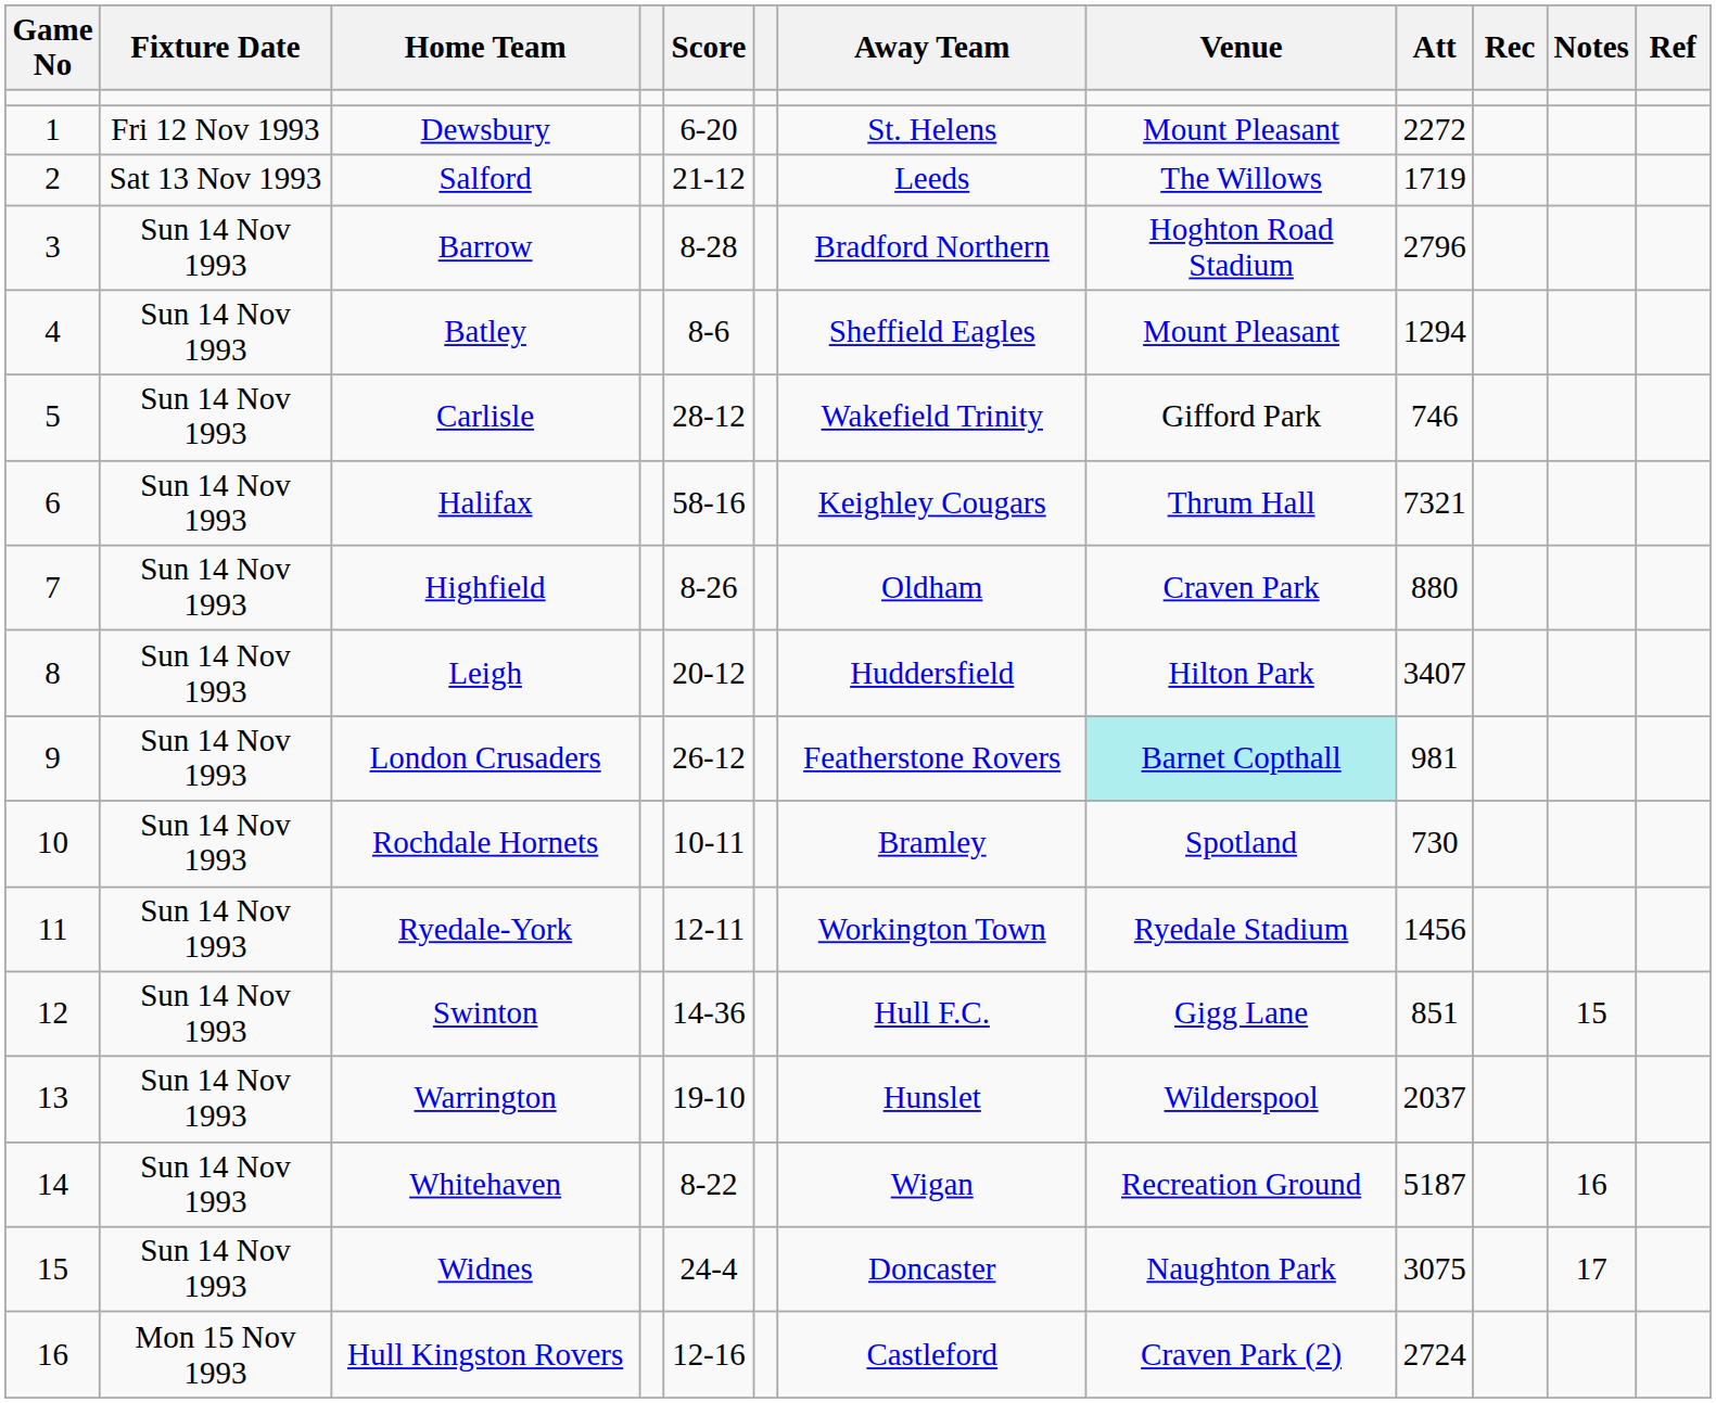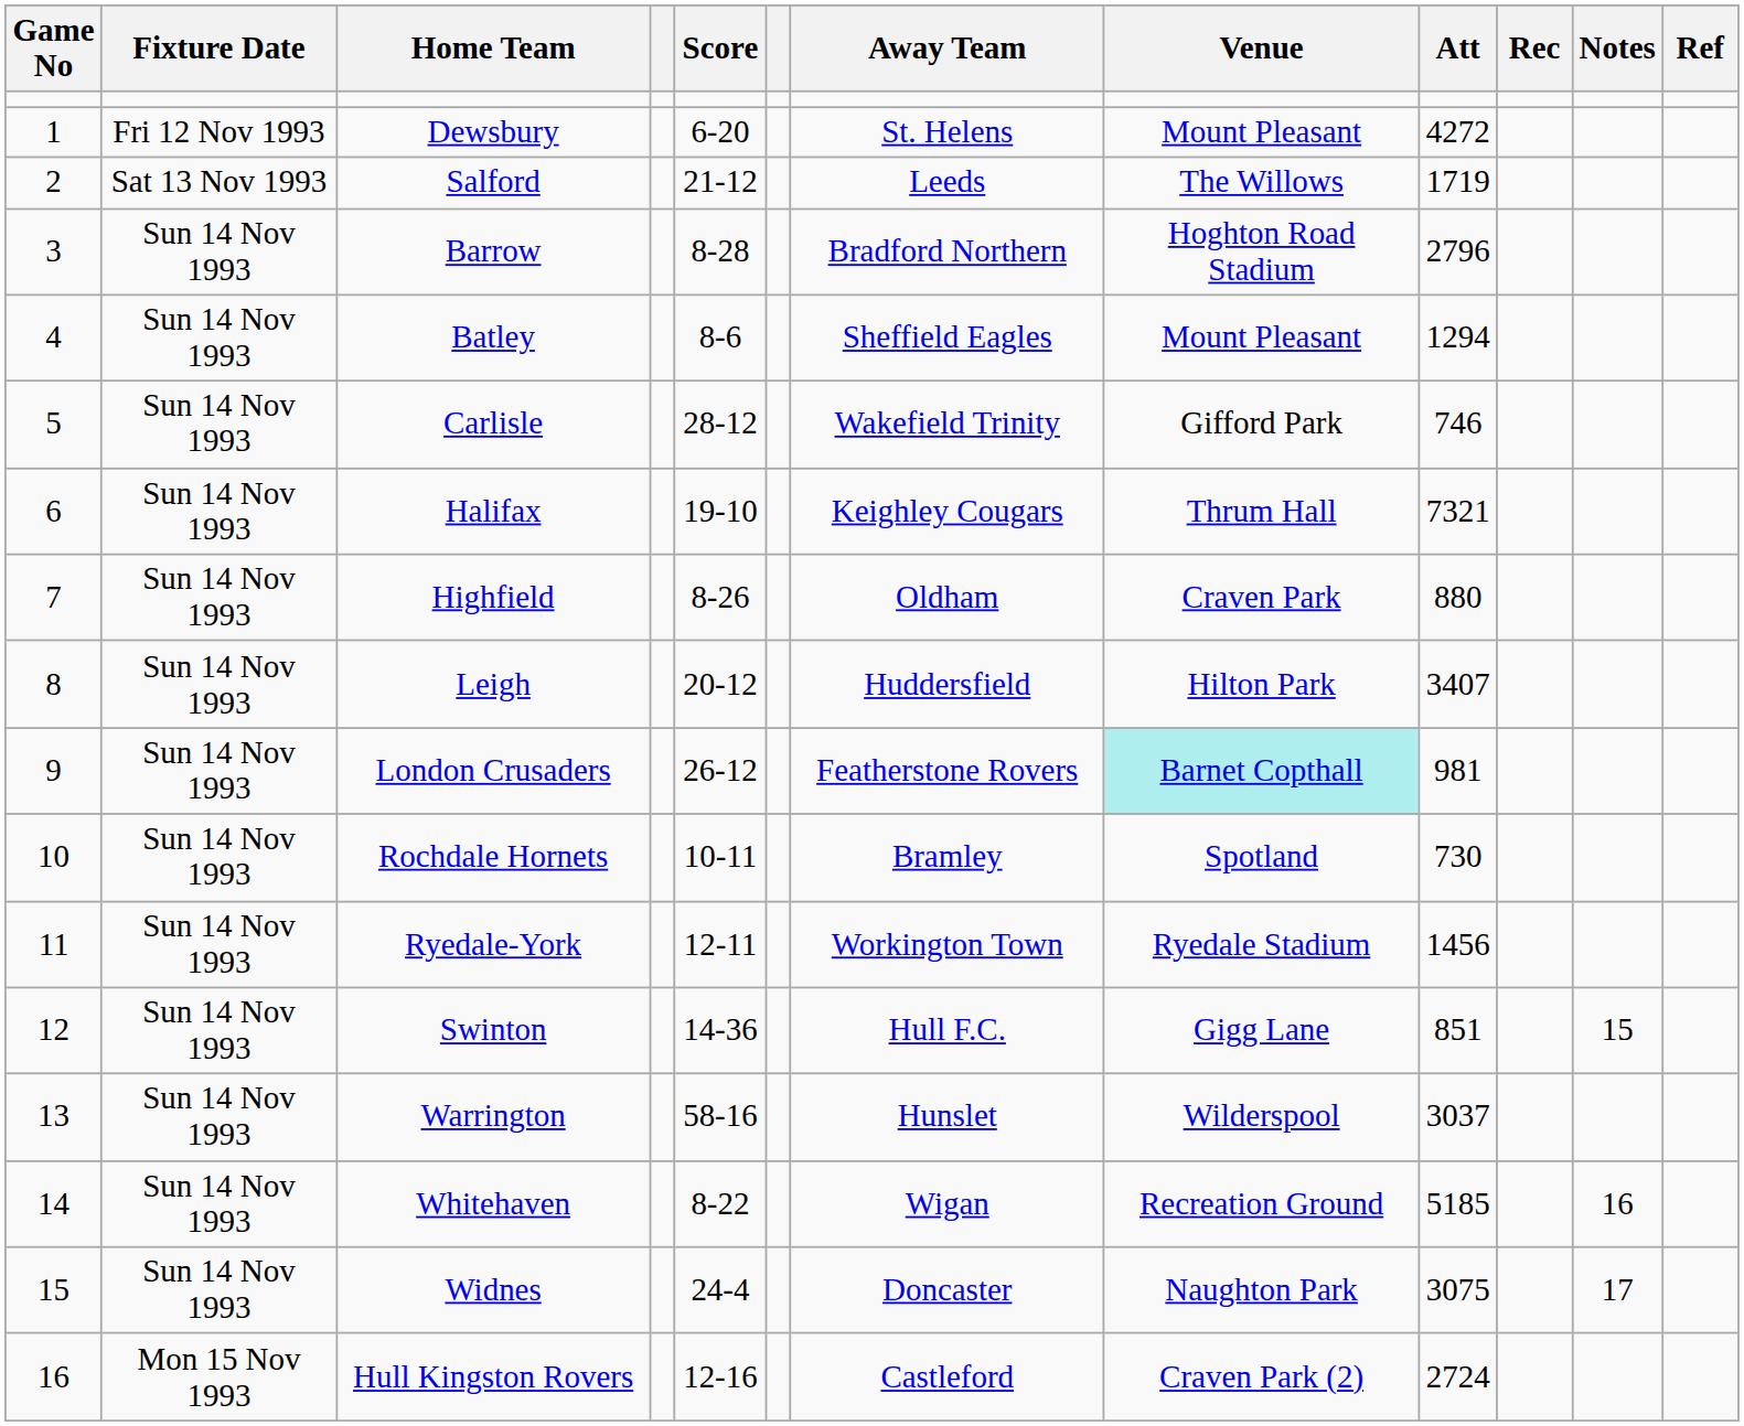 <table class="wikitable" style="text-align:center;">
 <tr>
 <th width=10 abbr="No">Game No</th>
 <th width=110 abbr="Date">Fixture Date</th>
 <th width=150 abbr="Home Team">Home Team</th>
 <th width=5 abbr="space"></th>
 <th width=20 abbr="Score">Score</th>
 <th width=5 abbr="space"></th>
 <th width=150 abbr="Away Team">Away Team</th>
 <th width=150 abbr="Venue">Venue</th>
 <th width=30 abbr="Att">Att</th>
 <th width=30 abbr="Rec">Rec</th>
 <th width=20 abbr="Notes">Notes</th>
 <th width=30 abbr="Ref">Ref</th>
 </tr>
 <tr>
 <td></td>
 <td></td>
 <td></td>
 <td></td>
 <td></td>
 <td></td>
 <td></td>
 <td></td>
 <td></td>
 <td></td>
 <td></td>
 <td></td>
 </tr>
 <tr>
 <td>1</td>
 <td>Fri 12 Nov 1993</td>
 <td><a href='#'>Dewsbury</a></td>
 <td></td>
 <td>6-20</td>
 <td></td>
 <td><a href='#'>St. Helens</a></td>
 <td><a href='#'>Mount Pleasant</a></td>
-<td>2272</td>
+<td>4272</td>
 <td></td>
 <td></td>
 <td></td>
 </tr>
 <tr>
 <td>2</td>
 <td>Sat 13 Nov 1993</td>
 <td><a href='#'>Salford</a></td>
 <td></td>
 <td>21-12</td>
 <td></td>
 <td><a href='#'>Leeds</a></td>
 <td><a href='#'>The Willows</a></td>
 <td>1719</td>
 <td></td>
 <td></td>
 <td></td>
 </tr>
 <tr>
 <td>3</td>
 <td>Sun 14 Nov 1993</td>
 <td><a href='#'>Barrow</a></td>
 <td></td>
 <td>8-28</td>
 <td></td>
 <td><a href='#'>Bradford Northern</a></td>
 <td><a href='#'>Hoghton Road Stadium</a></td>
 <td>2796</td>
 <td></td>
 <td></td>
 <td></td>
 </tr>
 <tr>
 <td>4</td>
 <td>Sun 14 Nov 1993</td>
 <td><a href='#'>Batley</a></td>
 <td></td>
 <td>8-6</td>
 <td></td>
 <td><a href='#'>Sheffield Eagles</a></td>
 <td><a href='#'>Mount Pleasant</a></td>
 <td>1294</td>
 <td></td>
 <td></td>
 <td></td>
 </tr>
 <tr>
 <td>5</td>
 <td>Sun 14 Nov 1993</td>
 <td><a href='#'>Carlisle</a></td>
 <td></td>
 <td>28-12</td>
 <td></td>
 <td><a href='#'>Wakefield Trinity</a></td>
 <td>Gifford Park</td>
 <td>746</td>
 <td></td>
 <td></td>
 <td></td>
 </tr>
 <tr>
 <td>6</td>
 <td>Sun 14 Nov 1993</td>
 <td><a href='#'>Halifax</a></td>
 <td></td>
-<td>58-16</td>
+<td>19-10</td>
 <td></td>
 <td><a href='#'>Keighley Cougars</a></td>
 <td><a href='#'>Thrum Hall</a></td>
 <td>7321</td>
 <td></td>
 <td></td>
 <td></td>
 </tr>
 <tr>
 <td>7</td>
 <td>Sun 14 Nov 1993</td>
 <td><a href='#'>Highfield</a></td>
 <td></td>
 <td>8-26</td>
 <td></td>
 <td><a href='#'>Oldham</a></td>
 <td><a href='#'>Craven Park</a></td>
 <td>880</td>
 <td></td>
 <td></td>
 <td></td>
 </tr>
 <tr>
 <td>8</td>
 <td>Sun 14 Nov 1993</td>
 <td><a href='#'>Leigh</a></td>
 <td></td>
 <td>20-12</td>
 <td></td>
 <td><a href='#'>Huddersfield</a></td>
 <td><a href='#'>Hilton Park</a></td>
 <td>3407</td>
 <td></td>
 <td></td>
 <td></td>
 </tr>
 <tr>
 <td>9</td>
 <td>Sun 14 Nov 1993</td>
 <td><a href='#'>London Crusaders</a></td>
 <td></td>
 <td>26-12</td>
 <td></td>
 <td><a href='#'>Featherstone Rovers</a></td>
 <td style="background: paleturquoise;"><a href='#'>Barnet Copthall</a></td>
 <td>981</td>
 <td></td>
 <td></td>
 <td></td>
 </tr>
 <tr>
 <td>10</td>
 <td>Sun 14 Nov 1993</td>
 <td><a href='#'>Rochdale Hornets</a></td>
 <td></td>
 <td>10-11</td>
 <td></td>
 <td><a href='#'>Bramley</a></td>
 <td><a href='#'>Spotland</a></td>
 <td>730</td>
 <td></td>
 <td></td>
 <td></td>
 </tr>
 <tr>
 <td>11</td>
 <td>Sun 14 Nov 1993</td>
 <td><a href='#'>Ryedale-York</a></td>
 <td></td>
 <td>12-11</td>
 <td></td>
 <td><a href='#'>Workington Town</a></td>
 <td><a href='#'>Ryedale Stadium</a></td>
 <td>1456</td>
 <td></td>
 <td></td>
 <td></td>
 </tr>
 <tr>
 <td>12</td>
 <td>Sun 14 Nov 1993</td>
 <td><a href='#'>Swinton</a></td>
 <td></td>
 <td>14-36</td>
 <td></td>
 <td><a href='#'>Hull F.C.</a></td>
 <td><a href='#'>Gigg Lane</a></td>
 <td>851</td>
 <td></td>
 <td>15</td>
 <td></td>
 </tr>
 <tr>
 <td>13</td>
 <td>Sun 14 Nov 1993</td>
 <td><a href='#'>Warrington</a></td>
 <td></td>
-<td>19-10</td>
+<td>58-16</td>
 <td></td>
 <td><a href='#'>Hunslet</a></td>
 <td><a href='#'>Wilderspool</a></td>
-<td>2037</td>
+<td>3037</td>
 <td></td>
 <td></td>
 <td></td>
 </tr>
 <tr>
 <td>14</td>
 <td>Sun 14 Nov 1993</td>
 <td><a href='#'>Whitehaven</a></td>
 <td></td>
 <td>8-22</td>
 <td></td>
 <td><a href='#'>Wigan</a></td>
 <td><a href='#'>Recreation Ground</a></td>
-<td>5187</td>
+<td>5185</td>
 <td></td>
 <td>16</td>
 <td></td>
 </tr>
 <tr>
 <td>15</td>
 <td>Sun 14 Nov 1993</td>
 <td><a href='#'>Widnes</a></td>
 <td></td>
 <td>24-4</td>
 <td></td>
 <td><a href='#'>Doncaster</a></td>
 <td><a href='#'>Naughton Park</a></td>
 <td>3075</td>
 <td></td>
 <td>17</td>
 <td></td>
 </tr>
 <tr>
 <td>16</td>
 <td>Mon 15 Nov 1993</td>
 <td><a href='#'>Hull Kingston Rovers</a></td>
 <td></td>
 <td>12-16</td>
 <td></td>
 <td><a href='#'>Castleford</a></td>
 <td><a href='#'>Craven Park (2)</a></td>
 <td>2724</td>
 <td></td>
 <td></td>
 <td></td>
 </tr>
 </table>
